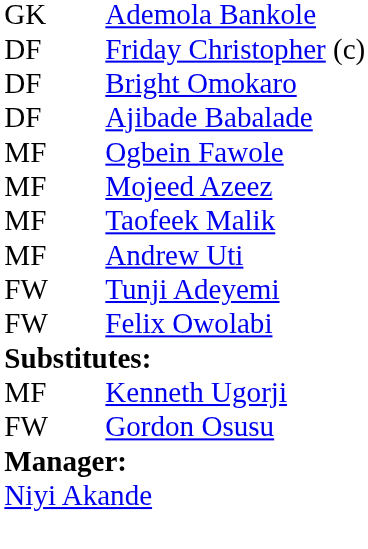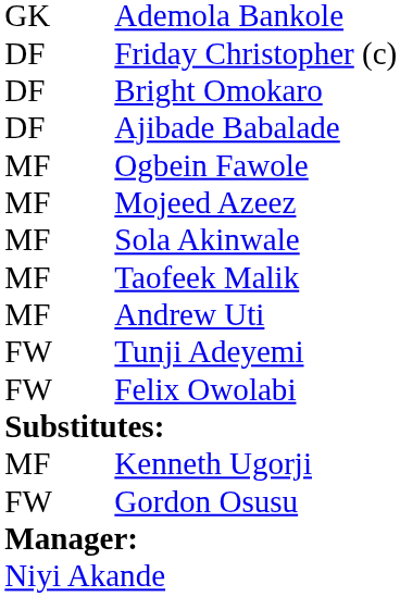 <table style="font-size:90%; margin:0.2em auto;" cellspacing="0" cellpadding="0">
 <tr>
 <th width="25"></th>
 <th width="25"></th>
 </tr>
 <tr>
 <td>GK</td>
 <td></td>
 <td> <a href='#'>Ademola Bankole</a></td>
 </tr>
 <tr>
 <td>DF</td>
 <td></td>
 <td> <a href='#'>Friday Christopher</a> (c)</td>
 </tr>
 <tr>
 <td>DF</td>
 <td></td>
 <td> <a href='#'>Bright Omokaro</a></td>
 </tr>
 <tr>
 <td>DF</td>
 <td></td>
 <td> <a href='#'>Ajibade Babalade</a></td>
 </tr>
 <tr>
 <td>MF</td>
 <td></td>
 <td> <a href='#'>Ogbein Fawole</a></td>
 </tr>
 <tr>
 <td>MF</td>
 <td></td>
 <td> <a href='#'>Mojeed Azeez</a></td>
+</tr>
+<tr>
+<td>MF</td>
+<td></td>
+<td> <a href='#'>Sola Akinwale</a></td>
+<td></td>
+<td></td>
 </tr>
 <tr>
 <td>MF</td>
 <td></td>
 <td> <a href='#'>Taofeek Malik</a></td>
 </tr>
 <tr>
 <td>MF</td>
 <td></td>
 <td> <a href='#'>Andrew Uti</a></td>
 </tr>
 <tr>
 <td>FW</td>
 <td></td>
 <td> <a href='#'>Tunji Adeyemi</a></td>
 <td></td>
 <td></td>
 </tr>
 <tr>
 <td>FW</td>
 <td></td>
 <td> <a href='#'>Felix Owolabi</a></td>
 </tr>
 <tr>
 <td colspan=3><strong>Substitutes:</strong></td>
 </tr>
 <tr>
 <td>MF</td>
 <td></td>
 <td> <a href='#'>Kenneth Ugorji</a></td>
 <td></td>
 <td></td>
 </tr>
 <tr>
 <td>FW</td>
 <td></td>
 <td> <a href='#'>Gordon Osusu</a></td>
 <td></td>
 <td></td>
 </tr>
 <tr>
 <td colspan=3><strong>Manager:</strong></td>
 </tr>
 <tr>
 <td colspan=4> <a href='#'>Niyi Akande</a></td>
 </tr>
 </table>
